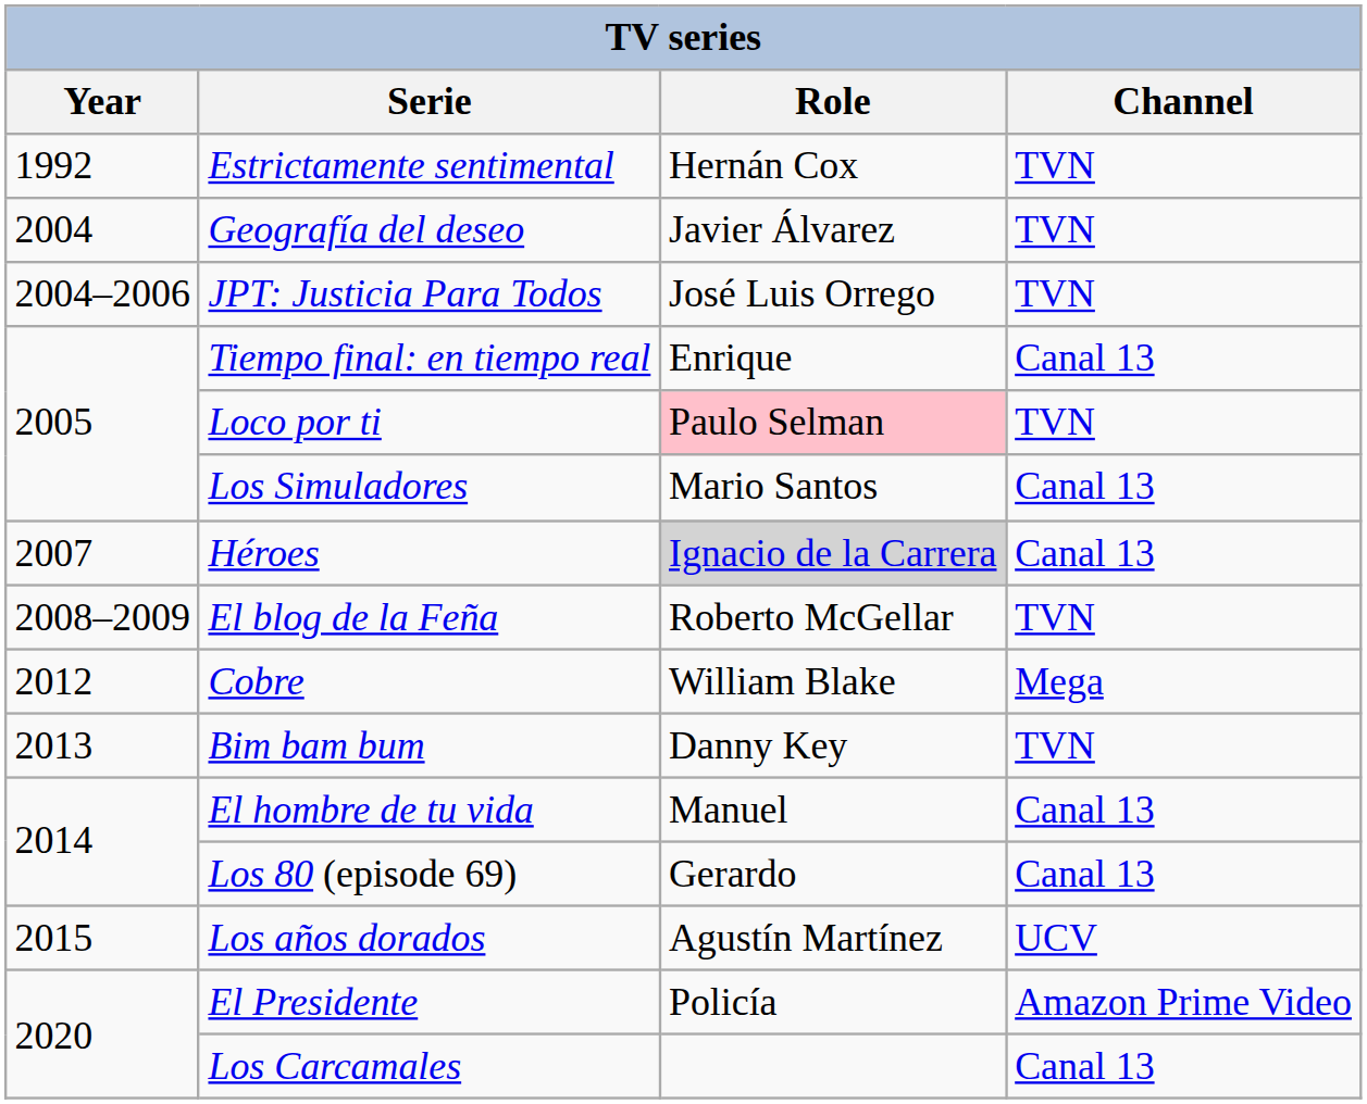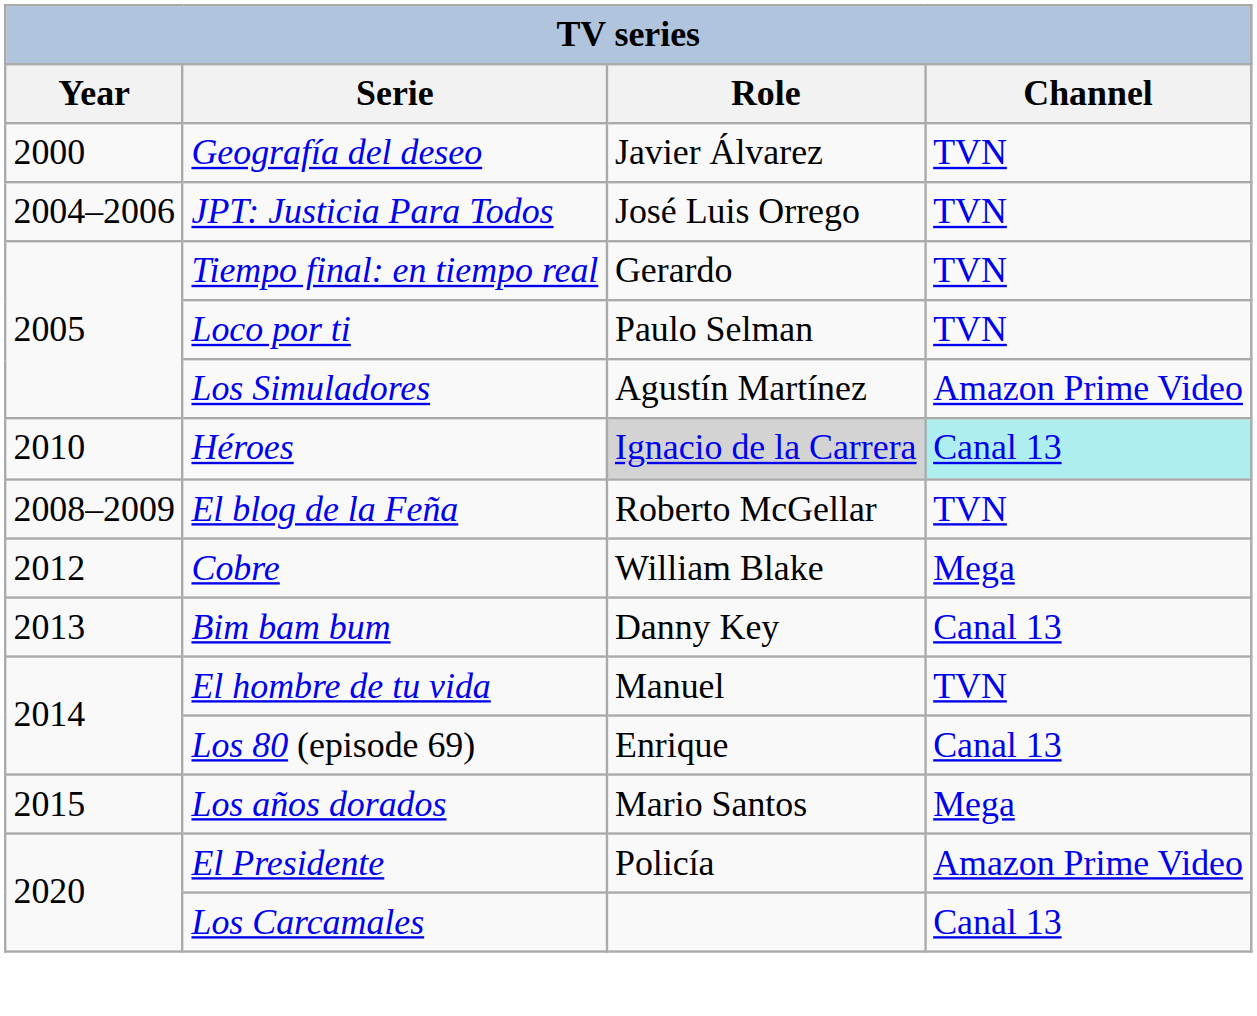 <table class="wikitable" style="font-size: 95%;">
 <tr>
 <th colspan="4" style="background: LightSteelBlue;">TV series</th>
 </tr>
 <tr>
 <th>Year</th>
 <th>Serie</th>
 <th>Role</th>
 <th>Channel</th>
 </tr>
 <tr>
-<td>1992</td>
-<td><em><a href='#'>Estrictamente sentimental</a></em></td>
-<td>Hernán Cox</td>
-<td><a href='#'>TVN</a></td>
-</tr>
-<tr>
-<td>2004</td>
+<td>2000</td>
 <td><em><a href='#'>Geografía del deseo</a></em></td>
 <td>Javier Álvarez</td>
 <td><a href='#'>TVN</a></td>
 </tr>
 <tr>
 <td>2004–2006</td>
 <td><em><a href='#'>JPT: Justicia Para Todos</a></em></td>
 <td>José Luis Orrego</td>
 <td><a href='#'>TVN</a></td>
 </tr>
 <tr>
 <td rowspan="3">2005</td>
 <td><em><a href='#'>Tiempo final: en tiempo real</a></em></td>
-<td>Enrique</td>
-<td><a href='#'>Canal 13</a></td>
+<td>Gerardo</td>
+<td><a href='#'>TVN</a></td>
 </tr>
 <tr>
 <td><em><a href='#'>Loco por ti</a></em></td>
-<td style="background: pink;">Paulo Selman</td>
+<td>Paulo Selman</td>
 <td><a href='#'>TVN</a></td>
 </tr>
 <tr>
 <td><em><a href='#'>Los Simuladores</a></em></td>
-<td>Mario Santos</td>
-<td><a href='#'>Canal 13</a></td>
+<td>Agustín Martínez</td>
+<td><a href='#'>Amazon Prime Video</a></td>
 </tr>
 <tr>
-<td>2007</td>
+<td>2010</td>
 <td><em><a href='#'>Héroes</a></em></td>
 <td style="background: lightgrey;"><a href='#'>Ignacio de la Carrera</a></td>
-<td><a href='#'>Canal 13</a></td>
+<td style="background: paleturquoise;"><a href='#'>Canal 13</a></td>
 </tr>
 <tr>
 <td>2008–2009</td>
 <td><em><a href='#'>El blog de la Feña</a></em></td>
 <td>Roberto McGellar</td>
 <td><a href='#'>TVN</a></td>
 </tr>
 <tr>
 <td rowspan="1">2012</td>
 <td><em><a href='#'>Cobre</a></em></td>
 <td>William Blake</td>
 <td><a href='#'>Mega</a></td>
 </tr>
 <tr>
 <td>2013</td>
 <td><em><a href='#'>Bim bam bum</a></em></td>
 <td>Danny Key</td>
-<td><a href='#'>TVN</a></td>
+<td><a href='#'>Canal 13</a></td>
 </tr>
 <tr>
 <td rowspan="2">2014</td>
 <td><em><a href='#'>El hombre de tu vida</a></em></td>
 <td>Manuel</td>
-<td><a href='#'>Canal 13</a></td>
+<td><a href='#'>TVN</a></td>
 </tr>
 <tr>
 <td><em><a href='#'>Los 80</a></em> (episode 69)</td>
-<td>Gerardo</td>
+<td>Enrique</td>
 <td><a href='#'>Canal 13</a></td>
 </tr>
 <tr>
 <td>2015</td>
 <td><em><a href='#'>Los años dorados</a></em></td>
-<td>Agustín Martínez</td>
-<td><a href='#'>UCV</a></td>
+<td>Mario Santos</td>
+<td><a href='#'>Mega</a></td>
 </tr>
 <tr>
 <td rowspan="2">2020</td>
 <td><em><a href='#'>El Presidente</a></em></td>
 <td>Policía</td>
 <td><a href='#'>Amazon Prime Video</a></td>
 </tr>
 <tr>
 <td><em><a href='#'>Los Carcamales</a></em></td>
 <td></td>
 <td><a href='#'>Canal 13</a></td>
 </tr>
 </table>
